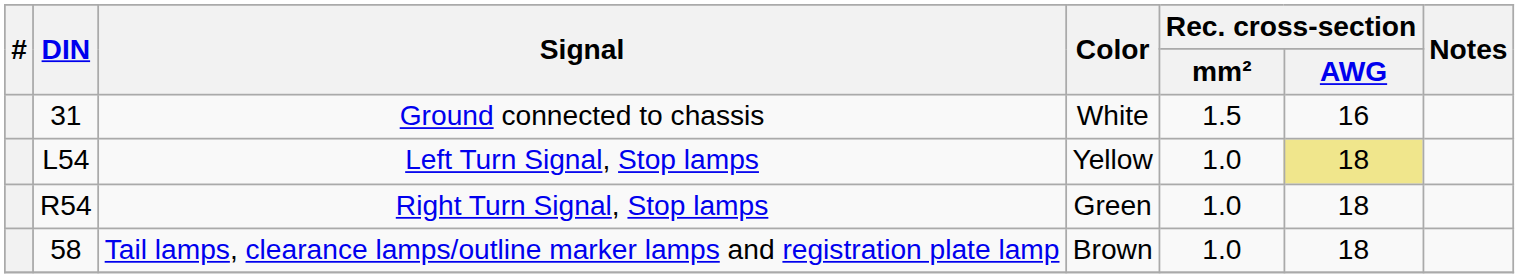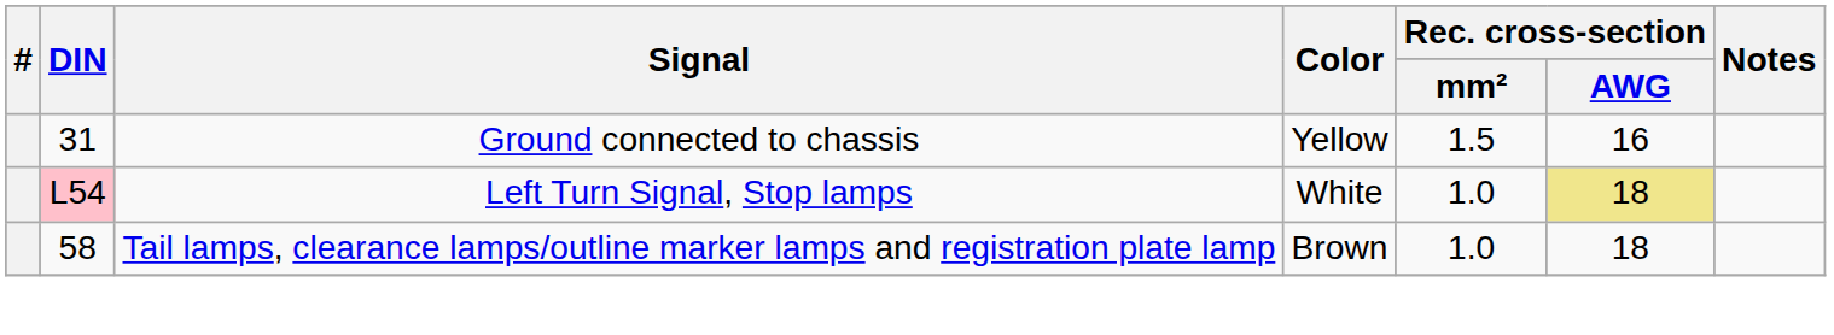 <table class="wikitable sortable" style="text-align: center">
 <tr>
 <th rowspan="2">#</th>
 <th rowspan="2"><a href='#'>DIN</a></th>
 <th rowspan="2">Signal</th>
 <th rowspan="2">Color</th>
 <th colspan="2">Rec. cross-section</th>
 <th rowspan="2">Notes</th>
 </tr>
 <tr>
 <th>mm²</th>
 <th><a href='#'>AWG</a></th>
 </tr>
 <tr>
 <th></th>
 <td>31</td>
 <td><a href='#'>Ground</a> connected to chassis</td>
-<td>White</td>
+<td>Yellow</td>
 <td>1.5</td>
 <td>16</td>
 <td></td>
 </tr>
 <tr>
 <th></th>
-<td>L54</td>
+<td style="background: pink;">L54</td>
 <td><a href='#'>Left Turn Signal</a>, <a href='#'>Stop lamps</a></td>
-<td>Yellow</td>
+<td>White</td>
 <td>1.0</td>
 <td style="background: khaki;">18</td>
-<td></td>
-</tr>
-<tr>
-<th></th>
-<td>R54</td>
-<td><a href='#'>Right Turn Signal</a>, <a href='#'>Stop lamps</a></td>
-<td>Green</td>
-<td>1.0</td>
-<td>18</td>
 <td></td>
 </tr>
 <tr>
 <th></th>
 <td>58</td>
 <td><a href='#'>Tail lamps</a>, <a href='#'>clearance lamps/outline marker lamps</a> and <a href='#'>registration plate lamp</a></td>
 <td>Brown</td>
 <td>1.0</td>
 <td>18</td>
 <td></td>
 </tr>
 <tr>
 </tr>
 </table>
